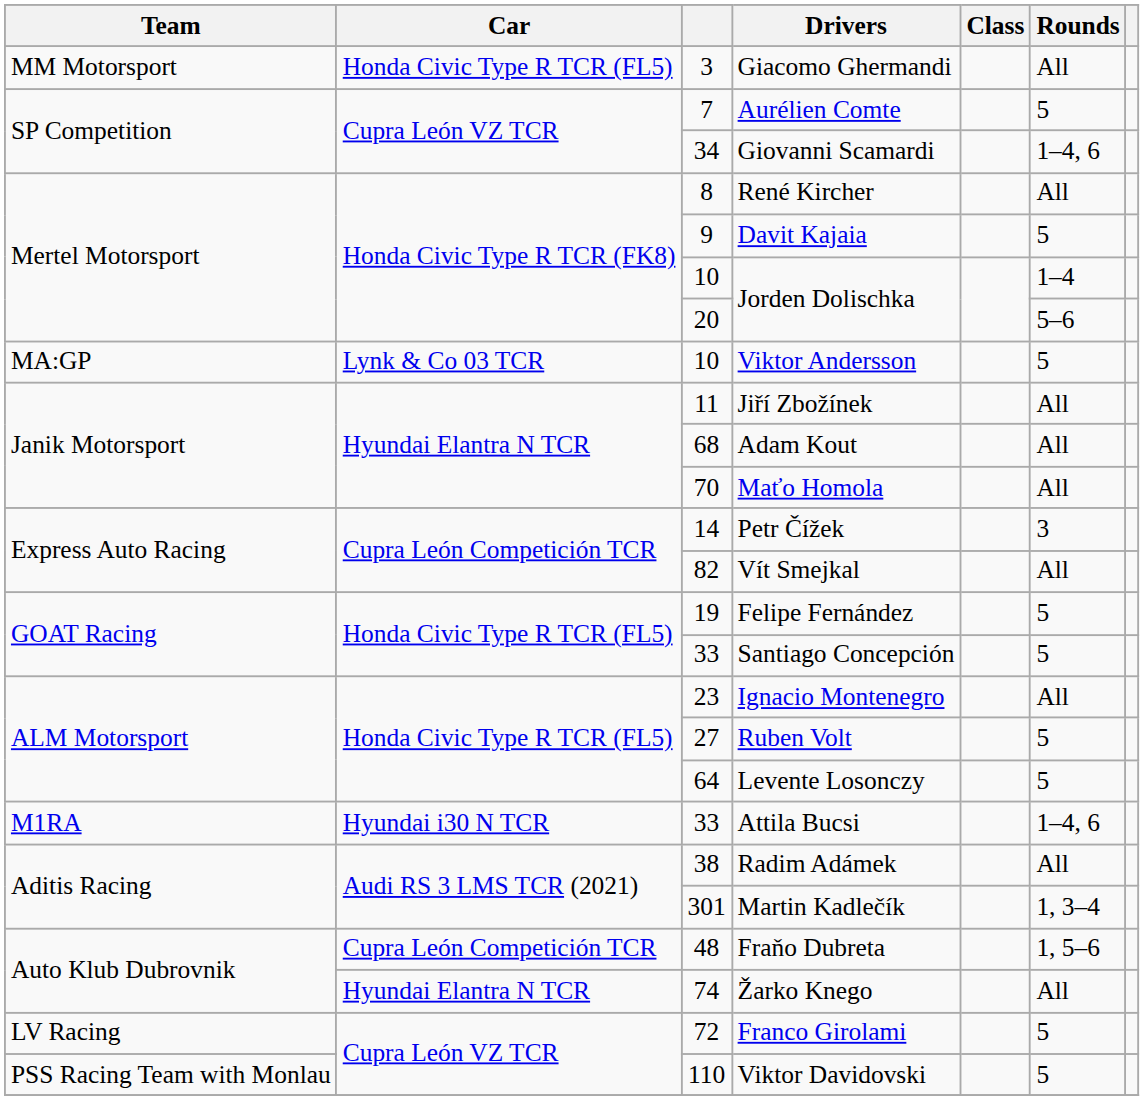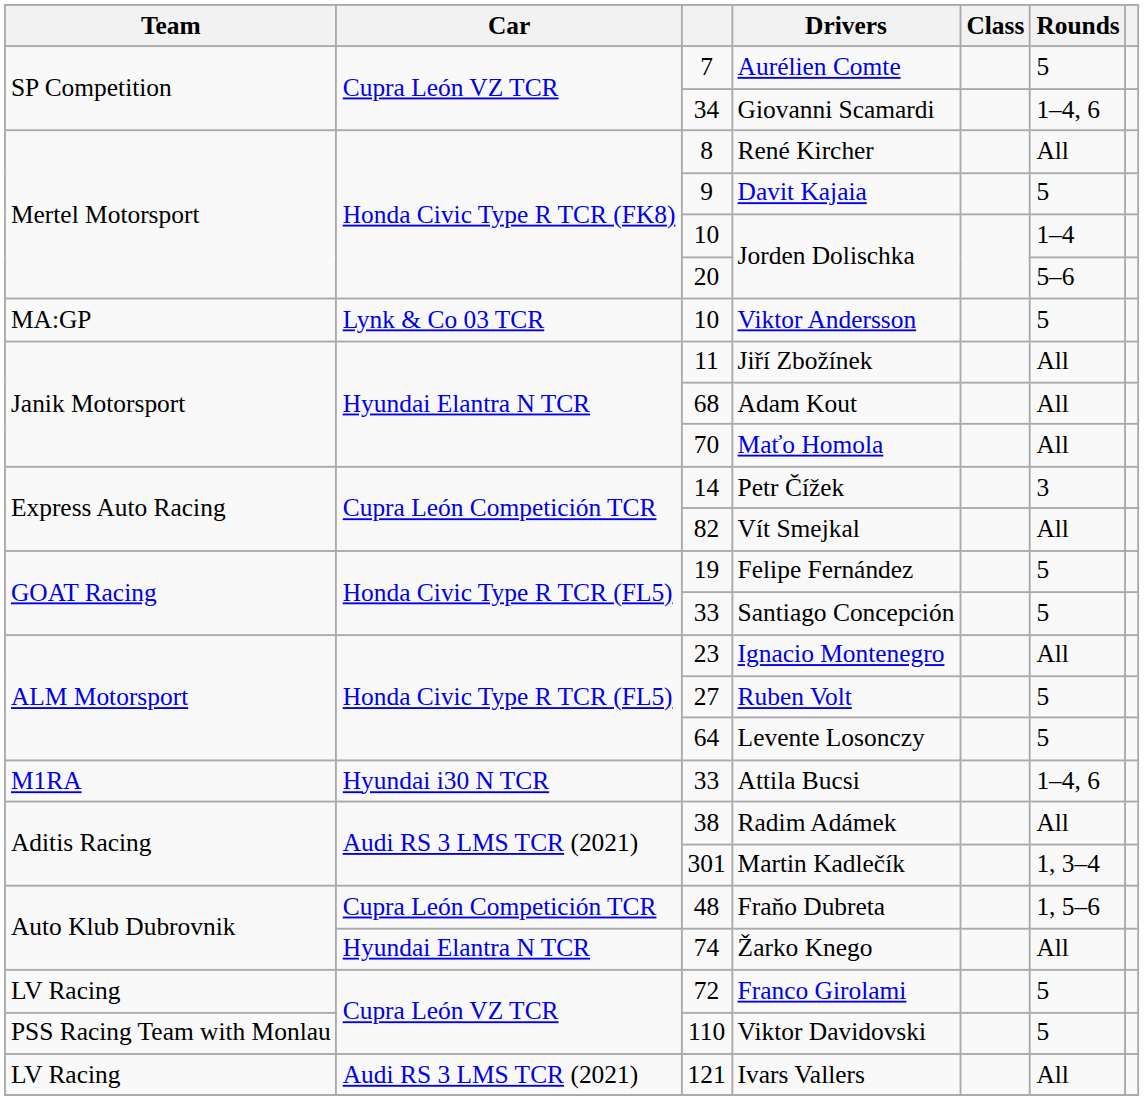 <table class="wikitable" style="font-size: 85%;">
 <tr>
 <th>Team</th>
 <th>Car</th>
 <th></th>
 <th>Drivers</th>
 <th>Class</th>
 <th>Rounds</th>
 <th></th>
-</tr>
-<tr>
-<td> MM Motorsport</td>
-<td><a href='#'>Honda Civic Type R TCR (FL5)</a></td>
-<td align="center">3</td>
-<td nowrap> Giacomo Ghermandi</td>
-<td></td>
-<td>All</td>
-<td></td>
 </tr>
 <tr>
 <td rowspan="2"> SP Competition</td>
 <td rowspan="2"><a href='#'>Cupra León VZ TCR</a></td>
 <td align="center">7</td>
 <td> <a href='#'>Aurélien Comte</a></td>
 <td></td>
 <td>5</td>
 <td></td>
 </tr>
 <tr>
 <td align="center">34</td>
 <td> Giovanni Scamardi</td>
 <td></td>
 <td>1–4, 6</td>
 <td></td>
 </tr>
 <tr>
 <td rowspan="4"> Mertel Motorsport</td>
 <td rowspan="4"><a href='#'>Honda Civic Type R TCR (FK8)</a></td>
 <td align="center">8</td>
 <td> René Kircher</td>
 <td></td>
 <td>All</td>
 <td></td>
 </tr>
 <tr>
 <td align="center">9</td>
 <td> <a href='#'>Davit Kajaia</a></td>
 <td></td>
 <td>5</td>
 <td></td>
 </tr>
 <tr>
 <td align="center">10</td>
 <td rowspan="2"> Jorden Dolischka</td>
 <td rowspan="2" align="center"></td>
 <td>1–4</td>
 <td></td>
 </tr>
 <tr>
 <td align="center">20</td>
 <td>5–6</td>
 <td></td>
 </tr>
 <tr>
 <td> MA:GP</td>
 <td><a href='#'>Lynk & Co 03 TCR</a></td>
 <td align="center">10</td>
 <td> <a href='#'>Viktor Andersson</a></td>
 <td></td>
 <td>5</td>
 <td></td>
 </tr>
 <tr>
 <td rowspan="3"> Janik Motorsport</td>
 <td rowspan="3"><a href='#'>Hyundai Elantra N TCR</a></td>
 <td align="center">11</td>
 <td> Jiří Zbožínek</td>
 <td align="center"></td>
 <td>All</td>
 <td></td>
 </tr>
 <tr>
 <td align="center">68</td>
 <td> Adam Kout</td>
 <td></td>
 <td>All</td>
 <td></td>
 </tr>
 <tr>
 <td align="center">70</td>
 <td> <a href='#'>Maťo Homola</a></td>
 <td></td>
 <td>All</td>
 <td></td>
 </tr>
 <tr>
 <td rowspan="2" nowrap> Express Auto Racing</td>
 <td rowspan="2" nowrap><a href='#'>Cupra León Competición TCR</a></td>
 <td align="center">14</td>
 <td> Petr Čížek</td>
 <td></td>
 <td>3</td>
 <td></td>
 </tr>
 <tr>
 <td align="center">82</td>
 <td> Vít Smejkal</td>
 <td></td>
 <td>All</td>
 <td></td>
 </tr>
 <tr>
 <td rowspan="2"> <a href='#'>GOAT Racing</a></td>
 <td rowspan="2"><a href='#'>Honda Civic Type R TCR (FL5)</a></td>
 <td align="center">19</td>
 <td> Felipe Fernández</td>
 <td></td>
 <td>5</td>
 <td></td>
 </tr>
 <tr>
 <td align="center">33</td>
 <td> Santiago Concepción</td>
 <td></td>
 <td>5</td>
 <td></td>
 </tr>
 <tr>
 <td rowspan="3"> <a href='#'>ALM Motorsport</a></td>
 <td rowspan="3"><a href='#'>Honda Civic Type R TCR (FL5)</a></td>
 <td align="center">23</td>
 <td> <a href='#'>Ignacio Montenegro</a></td>
 <td></td>
 <td>All</td>
 <td></td>
 </tr>
 <tr>
 <td align="center">27</td>
 <td> <a href='#'>Ruben Volt</a></td>
 <td></td>
 <td>5</td>
 <td></td>
 </tr>
 <tr>
 <td align="center">64</td>
 <td> Levente Losonczy</td>
 <td></td>
 <td>5</td>
 <td></td>
 </tr>
 <tr>
 <td> <a href='#'>M1RA</a></td>
 <td><a href='#'>Hyundai i30 N TCR</a></td>
 <td align="center">33</td>
 <td> Attila Bucsi</td>
 <td align="center"></td>
 <td>1–4, 6</td>
 <td></td>
 </tr>
 <tr>
 <td rowspan="2"> Aditis Racing</td>
 <td rowspan="2"><a href='#'>Audi RS 3 LMS TCR</a> (2021)</td>
 <td align="center">38</td>
 <td> Radim Adámek</td>
 <td></td>
 <td>All</td>
 <td></td>
 </tr>
 <tr>
 <td align="center">301</td>
 <td> Martin Kadlečík</td>
 <td align="center"></td>
 <td>1, 3–4</td>
 <td></td>
 </tr>
 <tr>
 <td rowspan="2"> Auto Klub Dubrovnik</td>
 <td><a href='#'>Cupra León Competición TCR</a></td>
 <td align="center">48</td>
 <td> Fraňo Dubreta</td>
 <td></td>
 <td>1, 5–6</td>
 <td></td>
 </tr>
 <tr>
 <td><a href='#'>Hyundai Elantra N TCR</a></td>
 <td align="center">74</td>
 <td> Žarko Knego</td>
 <td></td>
 <td>All</td>
 <td></td>
 </tr>
 <tr>
 <td> LV Racing</td>
 <td rowspan="2"><a href='#'>Cupra León VZ TCR</a></td>
 <td align="center">72</td>
 <td> <a href='#'>Franco Girolami</a></td>
 <td></td>
 <td>5</td>
 <td></td>
 </tr>
 <tr>
 <td> PSS Racing Team with Monlau</td>
 <td align="center">110</td>
 <td> Viktor Davidovski</td>
 <td></td>
 <td>5</td>
 <td></td>
 </tr>
 <tr>
+<td> LV Racing</td>
+<td><a href='#'>Audi RS 3 LMS TCR</a> (2021)</td>
+<td align="center">121</td>
+<td> Ivars Vallers</td>
+<td></td>
+<td>All</td>
+<td></td>
+</tr>
+<tr>
 </tr>
 </table>
